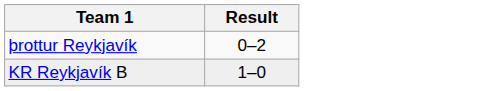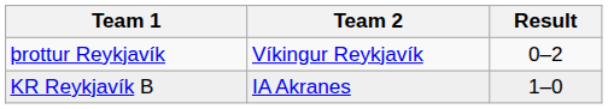 <table class="wikitable">
 <tr>
 <th width="180">Team 1</th>
+<th width="180">Team 2</th>
 <th width="80">Result</th>
 </tr>
 <tr>
 <td><a href='#'>þrottur Reykjavík</a></td>
+<td><a href='#'>Víkingur Reykjavík</a></td>
 <td align="center">0–2</td>
 </tr>
 <tr style="background:#EFEFEF">
 <td><a href='#'>KR Reykjavík</a> B</td>
+<td><a href='#'>IA Akranes</a></td>
 <td align="center">1–0</td>
 </tr>
 </table>
